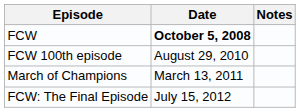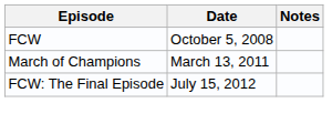 <table class="wikitable" style="background:#fcfdff;">
 <tr>
 <th>Episode</th>
 <th>Date</th>
 <th>Notes</th>
 </tr>
 <tr>
 <td>FCW</td>
-<td><strong>October 5, 2008</strong></td>
-<td></td>
-</tr>
-<tr>
-<td>FCW 100th episode</td>
-<td>August 29, 2010</td>
+<td>October 5, 2008</td>
 <td></td>
 </tr>
 <tr>
 <td>March of Champions</td>
 <td>March 13, 2011</td>
 <td></td>
 </tr>
 <tr>
 <td>FCW: The Final Episode</td>
 <td>July 15, 2012</td>
 <td></td>
 </tr>
 </table>
